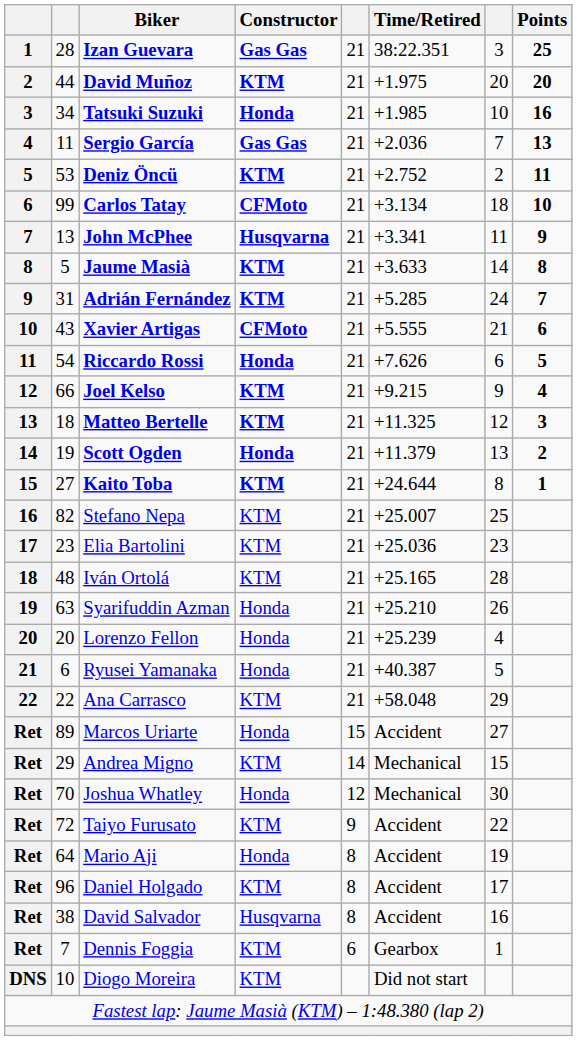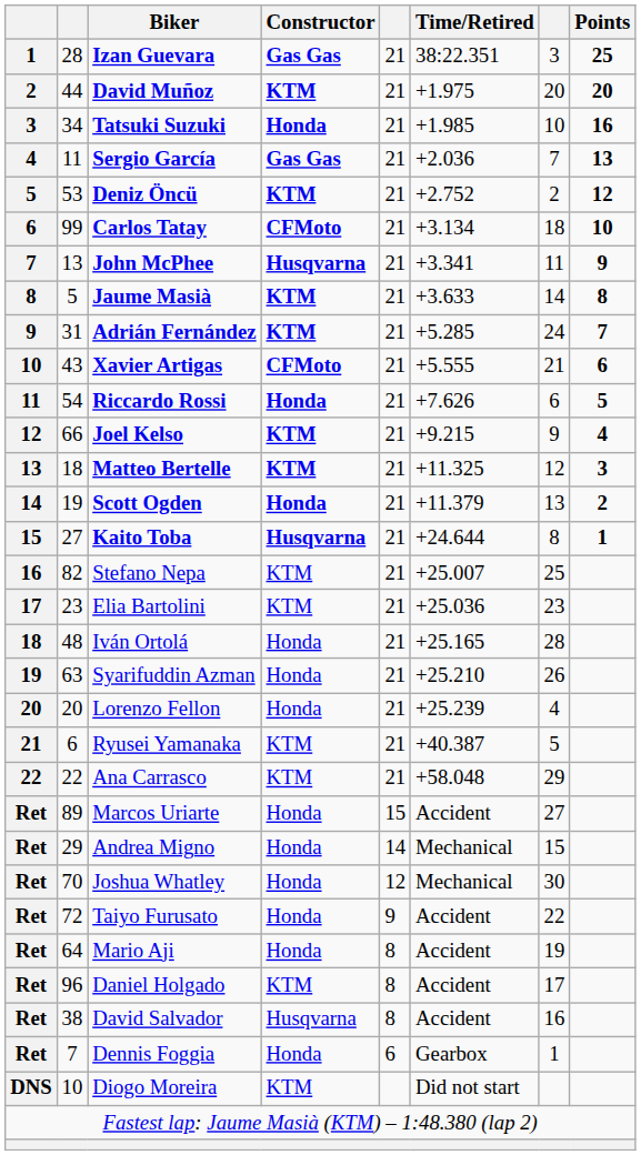 <table class="wikitable sortable" style="font-size: 85%;">
 <tr>
 <th scope="col"></th>
 <th scope="col"></th>
 <th scope="col">Biker</th>
 <th scope="col">Constructor</th>
 <th scope="col" class="unsortable"></th>
 <th scope="col" class="unsortable">Time/Retired</th>
 <th scope="col"></th>
 <th scope="col">Points</th>
 </tr>
 <tr>
 <th scope="row">1</th>
 <td align="center">28</td>
 <td> <strong><a href='#'>Izan Guevara</a></strong></td>
 <td><strong><a href='#'>Gas Gas</a></strong></td>
 <td>21</td>
 <td>38:22.351</td>
 <td align="center">3</td>
 <td align="center"><strong>25</strong></td>
 </tr>
 <tr>
 <th scope="row">2</th>
 <td align="center">44</td>
 <td> <strong><a href='#'>David Muñoz</a></strong></td>
 <td><strong><a href='#'>KTM</a></strong></td>
 <td>21</td>
 <td>+1.975</td>
 <td align="center">20</td>
 <td align="center"><strong>20</strong></td>
 </tr>
 <tr>
 <th scope="row">3</th>
 <td align="center">34</td>
 <td> <strong><a href='#'>Tatsuki Suzuki</a></strong></td>
 <td><strong><a href='#'>Honda</a></strong></td>
 <td>21</td>
 <td>+1.985</td>
 <td align="center">10</td>
 <td align="center"><strong>16</strong></td>
 </tr>
 <tr>
 <th scope="row">4</th>
 <td align="center">11</td>
 <td> <strong><a href='#'>Sergio García</a></strong></td>
 <td><strong><a href='#'>Gas Gas</a></strong></td>
 <td>21</td>
 <td>+2.036</td>
 <td align="center">7</td>
 <td align="center"><strong>13</strong></td>
 </tr>
 <tr>
 <th scope="row">5</th>
 <td align="center">53</td>
 <td> <strong><a href='#'>Deniz Öncü</a></strong></td>
 <td><strong><a href='#'>KTM</a></strong></td>
 <td>21</td>
 <td>+2.752</td>
 <td align="center">2</td>
-<td align="center"><strong>11</strong></td>
+<td align="center"><strong>12</strong></td>
 </tr>
 <tr>
 <th scope="row">6</th>
 <td align="center">99</td>
 <td> <strong><a href='#'>Carlos Tatay</a></strong></td>
 <td><strong><a href='#'>CFMoto</a></strong></td>
 <td>21</td>
 <td>+3.134</td>
 <td align="center">18</td>
 <td align="center"><strong>10</strong></td>
 </tr>
 <tr>
 <th scope="row">7</th>
 <td align="center">13</td>
 <td> <strong><a href='#'>John McPhee</a></strong></td>
 <td><strong><a href='#'>Husqvarna</a></strong></td>
 <td>21</td>
 <td>+3.341</td>
 <td align="center">11</td>
 <td align="center"><strong>9</strong></td>
 </tr>
 <tr>
 <th scope="row">8</th>
 <td align="center">5</td>
 <td> <strong><a href='#'>Jaume Masià</a></strong></td>
 <td><strong><a href='#'>KTM</a></strong></td>
 <td>21</td>
 <td>+3.633</td>
 <td align="center">14</td>
 <td align="center"><strong>8</strong></td>
 </tr>
 <tr>
 <th scope="row">9</th>
 <td align="center">31</td>
 <td> <strong><a href='#'>Adrián Fernández</a></strong></td>
 <td><strong><a href='#'>KTM</a></strong></td>
 <td>21</td>
 <td>+5.285</td>
 <td align="center">24</td>
 <td align="center"><strong>7</strong></td>
 </tr>
 <tr>
 <th scope="row">10</th>
 <td align="center">43</td>
 <td> <strong><a href='#'>Xavier Artigas</a></strong></td>
 <td><strong><a href='#'>CFMoto</a></strong></td>
 <td>21</td>
 <td>+5.555</td>
 <td align="center">21</td>
 <td align="center"><strong>6</strong></td>
 </tr>
 <tr>
 <th scope="row">11</th>
 <td align="center">54</td>
 <td> <strong><a href='#'>Riccardo Rossi</a></strong></td>
 <td><strong><a href='#'>Honda</a></strong></td>
 <td>21</td>
 <td>+7.626</td>
 <td align="center">6</td>
 <td align="center"><strong>5</strong></td>
 </tr>
 <tr>
 <th scope="row">12</th>
 <td align="center">66</td>
 <td> <strong><a href='#'>Joel Kelso</a></strong></td>
 <td><strong><a href='#'>KTM</a></strong></td>
 <td>21</td>
 <td>+9.215</td>
 <td align="center">9</td>
 <td align="center"><strong>4</strong></td>
 </tr>
 <tr>
 <th scope="row">13</th>
 <td align="center">18</td>
 <td> <strong><a href='#'>Matteo Bertelle</a></strong></td>
 <td><strong><a href='#'>KTM</a></strong></td>
 <td>21</td>
 <td>+11.325</td>
 <td align="center">12</td>
 <td align="center"><strong>3</strong></td>
 </tr>
 <tr>
 <th scope="row">14</th>
 <td align="center">19</td>
 <td> <strong><a href='#'>Scott Ogden</a></strong></td>
 <td><strong><a href='#'>Honda</a></strong></td>
 <td>21</td>
 <td>+11.379</td>
 <td align="center">13</td>
 <td align="center"><strong>2</strong></td>
 </tr>
 <tr>
 <th scope="row">15</th>
 <td align="center">27</td>
 <td> <strong><a href='#'>Kaito Toba</a></strong></td>
-<td><strong><a href='#'>KTM</a></strong></td>
+<td><strong><a href='#'>Husqvarna</a></strong></td>
 <td>21</td>
 <td>+24.644</td>
 <td align="center">8</td>
 <td align="center"><strong>1</strong></td>
 </tr>
 <tr>
 <th scope="row">16</th>
 <td align="center">82</td>
 <td> <a href='#'>Stefano Nepa</a></td>
 <td><a href='#'>KTM</a></td>
 <td>21</td>
 <td>+25.007</td>
 <td align="center">25</td>
 <td></td>
 </tr>
 <tr>
 <th scope="row">17</th>
 <td align="center">23</td>
 <td> <a href='#'>Elia Bartolini</a></td>
 <td><a href='#'>KTM</a></td>
 <td>21</td>
 <td>+25.036</td>
 <td align="center">23</td>
 <td align="center"></td>
 </tr>
 <tr>
 <th scope="row">18</th>
 <td align="center">48</td>
 <td> <a href='#'>Iván Ortolá</a></td>
-<td><a href='#'>KTM</a></td>
+<td><a href='#'>Honda</a></td>
 <td>21</td>
 <td>+25.165</td>
 <td align="center">28</td>
 <td align="center"></td>
 </tr>
 <tr>
 <th scope="row">19</th>
 <td align="center">63</td>
 <td> <a href='#'>Syarifuddin Azman</a></td>
 <td><a href='#'>Honda</a></td>
 <td>21</td>
 <td>+25.210</td>
 <td align="center">26</td>
 <td align="center"></td>
 </tr>
 <tr>
 <th scope="row">20</th>
 <td align="center">20</td>
 <td> <a href='#'>Lorenzo Fellon</a></td>
 <td><a href='#'>Honda</a></td>
 <td>21</td>
 <td>+25.239</td>
 <td align="center">4</td>
 <td align="center"></td>
 </tr>
 <tr>
 <th scope="row">21</th>
 <td align="center">6</td>
 <td> <a href='#'>Ryusei Yamanaka</a></td>
-<td><a href='#'>Honda</a></td>
+<td><a href='#'>KTM</a></td>
 <td>21</td>
 <td>+40.387</td>
 <td align="center">5</td>
 <td align="center"></td>
 </tr>
 <tr>
 <th scope="row">22</th>
 <td align="center">22</td>
 <td> <a href='#'>Ana Carrasco</a></td>
 <td><a href='#'>KTM</a></td>
 <td>21</td>
 <td>+58.048</td>
 <td align="center">29</td>
 <td></td>
 </tr>
 <tr>
 <th scope="row">Ret</th>
 <td align="center">89</td>
 <td> <a href='#'>Marcos Uriarte</a></td>
 <td><a href='#'>Honda</a></td>
 <td>15</td>
 <td>Accident</td>
 <td align="center">27</td>
 <td></td>
 </tr>
 <tr>
 <th scope="row">Ret</th>
 <td align="center">29</td>
 <td> <a href='#'>Andrea Migno</a></td>
-<td><a href='#'>KTM</a></td>
+<td><a href='#'>Honda</a></td>
 <td>14</td>
 <td>Mechanical</td>
 <td align="center">15</td>
 <td align="center"></td>
 </tr>
 <tr>
 <th scope="row">Ret</th>
 <td align="center">70</td>
 <td> <a href='#'>Joshua Whatley</a></td>
 <td><a href='#'>Honda</a></td>
 <td>12</td>
 <td>Mechanical</td>
 <td align="center">30</td>
 <td align="center"></td>
 </tr>
 <tr>
 <th scope="row">Ret</th>
 <td align="center">72</td>
 <td> <a href='#'>Taiyo Furusato</a></td>
-<td><a href='#'>KTM</a></td>
+<td><a href='#'>Honda</a></td>
 <td>9</td>
 <td>Accident</td>
 <td align="center">22</td>
 <td></td>
 </tr>
 <tr>
 <th scope="row">Ret</th>
 <td align="center">64</td>
 <td> <a href='#'>Mario Aji</a></td>
 <td><a href='#'>Honda</a></td>
 <td>8</td>
 <td>Accident</td>
 <td align="center">19</td>
 <td align="center"></td>
 </tr>
 <tr>
 <th scope="row">Ret</th>
 <td align="center">96</td>
 <td> <a href='#'>Daniel Holgado</a></td>
 <td><a href='#'>KTM</a></td>
 <td>8</td>
 <td>Accident</td>
 <td align="center">17</td>
 <td></td>
 </tr>
 <tr>
 <th scope="row">Ret</th>
 <td align="center">38</td>
 <td> <a href='#'>David Salvador</a></td>
 <td><a href='#'>Husqvarna</a></td>
 <td>8</td>
 <td>Accident</td>
 <td align="center">16</td>
 <td></td>
 </tr>
 <tr>
 <th scope="row">Ret</th>
 <td align="center">7</td>
 <td> <a href='#'>Dennis Foggia</a></td>
-<td><a href='#'>KTM</a></td>
+<td><a href='#'>Honda</a></td>
 <td>6</td>
 <td>Gearbox</td>
 <td align="center">1</td>
 <td></td>
 </tr>
 <tr>
 <th scope="row">DNS</th>
 <td align="center">10</td>
 <td> <a href='#'>Diogo Moreira</a></td>
 <td><a href='#'>KTM</a></td>
 <td></td>
 <td>Did not start</td>
 <td align="center"></td>
 <td></td>
 </tr>
 <tr class="sortbottom">
 <td colspan="8" style="text-align:center"><em><a href='#'>Fastest lap</a>:  <a href='#'>Jaume Masià</a> (<a href='#'>KTM</a>) – 1:48.380 (lap 2)</em></td>
 </tr>
 <tr>
 <th colspan=8></th>
 </tr>
 </table>
